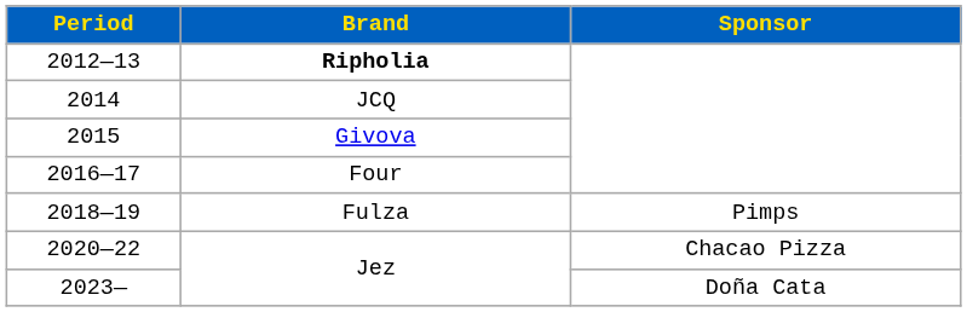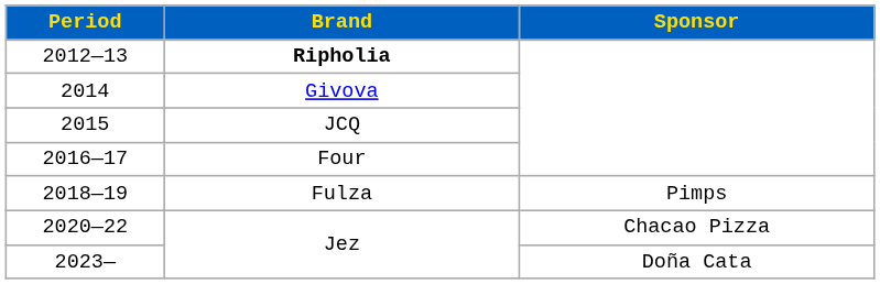 <table class="wikitable center" style="background:transparent; width:500px; border-collapse:collapse; font-size:90%; text-align:center; white-space:nowrap; margin:auto;">
 <tr>
 <th style="background:#0060BF; color:#FFDF00; min-width:04em;" scope="col">Period</th>
 <th style="background:#0060BF; color:#FFDF00; min-width:10em;" scope="col">Brand</th>
 <th style="background:#0060BF; color:#FFDF00; min-width:10em;" scope="col">Sponsor</th>
 </tr>
 <tr>
 <td>2012—13</td>
 <td><strong>Ripholia</strong></td>
 <td rowspan=4></td>
 </tr>
 <tr>
 <td>2014</td>
-<td>JCQ</td>
+<td><a href='#'>Givova</a></td>
 </tr>
 <tr>
 <td>2015</td>
-<td><a href='#'>Givova</a></td>
+<td>JCQ</td>
 </tr>
 <tr>
 <td>2016—17</td>
 <td>Four</td>
 </tr>
 <tr>
 <td>2018—19</td>
 <td>Fulza</td>
 <td>Pimps</td>
 </tr>
 <tr>
 <td>2020—22</td>
 <td rowspan=2>Jez</td>
 <td>Chacao Pizza</td>
 </tr>
 <tr>
 <td>2023—</td>
 <td>Doña Cata</td>
 </tr>
 </table>
